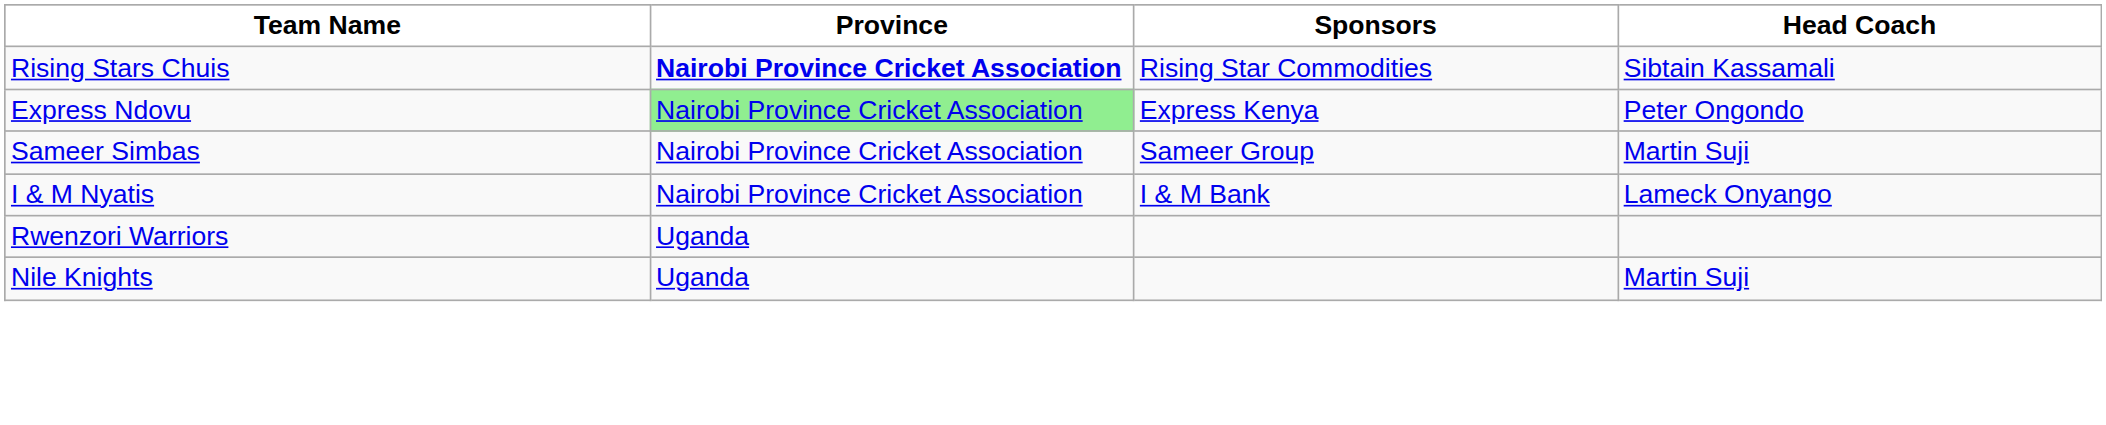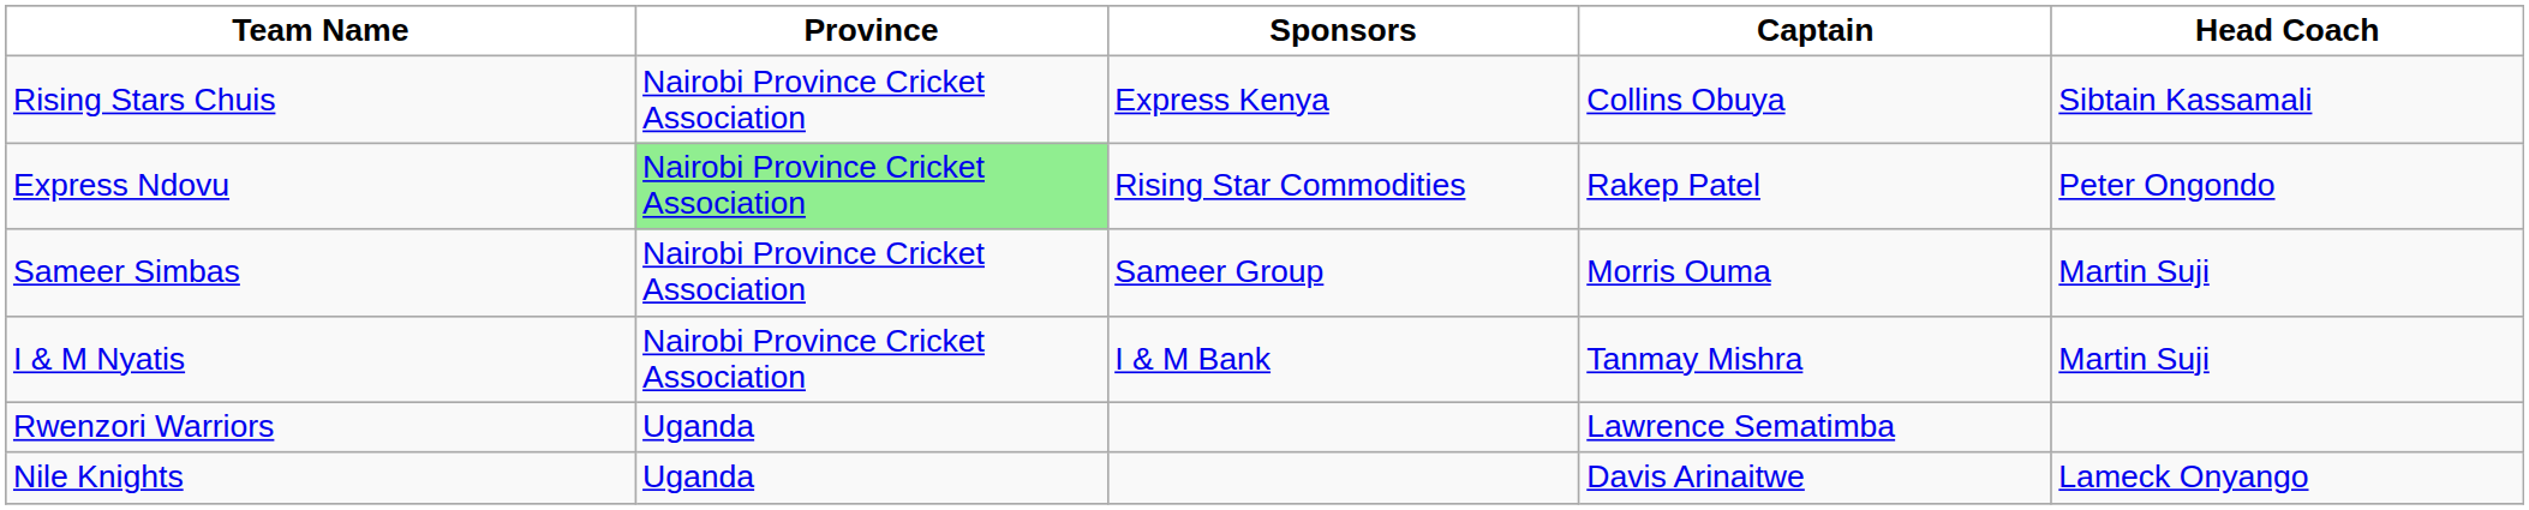 <table class="wikitable" style="width:100%;">
 <tr>
 <th style="background:white; width:12%">Team Name</th>
 <th style="background:white; width:9%">Province</th>
 <th style="background:white; width:9%">Sponsors</th>
+<th style="background:white; width:9%">Captain</th>
 <th style="background:white; width:9%">Head Coach</th>
 </tr>
 <tr>
 <td align=left> <a href='#'>Rising Stars Chuis</a></td>
-<td><strong><a href='#'>Nairobi Province Cricket Association</a></strong></td>
-<td><a href='#'>Rising Star Commodities</a></td>
+<td><a href='#'>Nairobi Province Cricket Association</a></td>
+<td><a href='#'>Express Kenya</a></td>
+<td align=left> <a href='#'>Collins Obuya</a></td>
 <td align=left> <a href='#'>Sibtain Kassamali</a></td>
 </tr>
 <tr>
 <td align=left> <a href='#'>Express Ndovu</a></td>
 <td style="background: lightgreen;"><a href='#'>Nairobi Province Cricket Association</a></td>
-<td><a href='#'>Express Kenya</a></td>
+<td><a href='#'>Rising Star Commodities</a></td>
+<td align=left> <a href='#'>Rakep Patel</a></td>
 <td align=left> <a href='#'>Peter Ongondo</a></td>
 </tr>
 <tr>
 <td align=left> <a href='#'>Sameer Simbas</a></td>
 <td><a href='#'>Nairobi Province Cricket Association</a></td>
 <td><a href='#'>Sameer Group</a></td>
+<td align=left> <a href='#'>Morris Ouma</a></td>
 <td align=left> <a href='#'>Martin Suji</a></td>
 </tr>
 <tr>
 <td align=left> <a href='#'>I & M Nyatis</a></td>
 <td><a href='#'>Nairobi Province Cricket Association</a></td>
 <td><a href='#'>I & M Bank</a></td>
-<td align=left> <a href='#'>Lameck Onyango</a></td>
+<td align=left> <a href='#'>Tanmay Mishra</a></td>
+<td align=left><a href='#'>Martin Suji</a></td>
 </tr>
 <tr>
 <td align=left> <a href='#'>Rwenzori Warriors</a></td>
 <td><a href='#'>Uganda</a></td>
 <td></td>
+<td align=left> <a href='#'>Lawrence Sematimba</a></td>
 <td align=left></td>
 </tr>
 <tr>
 <td align=left> <a href='#'>Nile Knights</a></td>
 <td><a href='#'>Uganda</a></td>
 <td></td>
-<td align=left><a href='#'>Martin Suji</a></td>
+<td align=left> <a href='#'>Davis Arinaitwe</a></td>
+<td align=left> <a href='#'>Lameck Onyango</a></td>
 </tr>
 </table>
